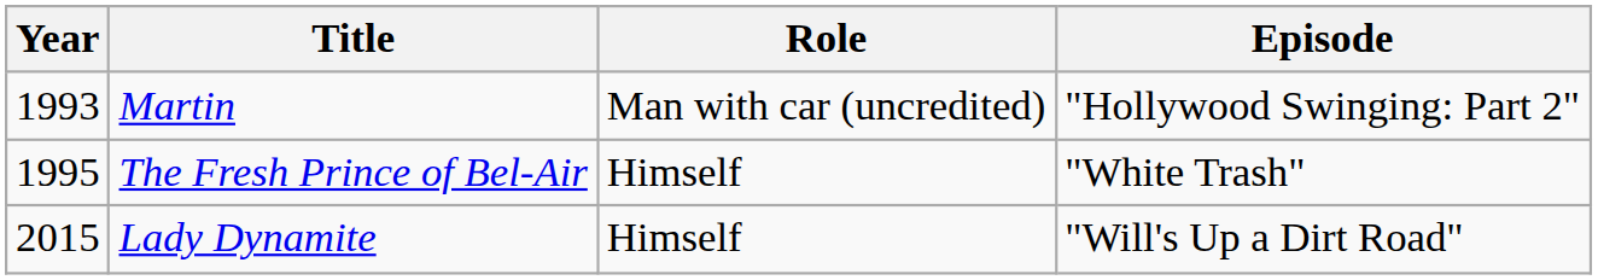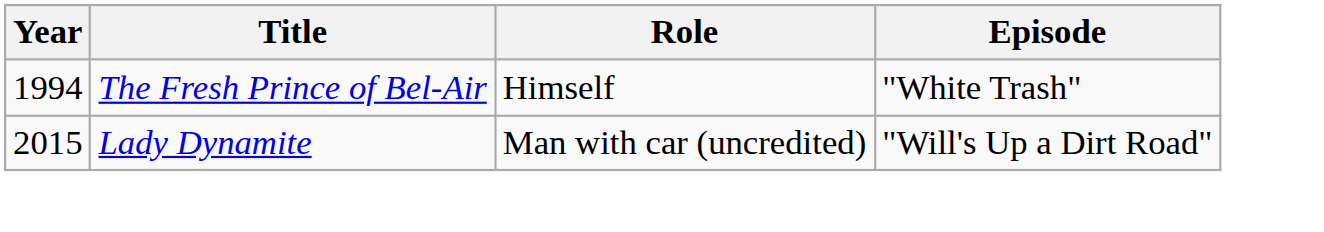 <table class="wikitable">
 <tr>
 <th>Year</th>
 <th>Title</th>
 <th>Role</th>
 <th>Episode</th>
 </tr>
 <tr>
-<td>1993</td>
-<td><em><a href='#'>Martin</a></em></td>
-<td>Man with car (uncredited)</td>
-<td>"Hollywood Swinging: Part 2"</td>
-</tr>
-<tr>
-<td>1995</td>
+<td>1994</td>
 <td><em><a href='#'>The Fresh Prince of Bel-Air</a></em></td>
 <td>Himself</td>
 <td>"White Trash"</td>
 </tr>
 <tr>
 <td>2015</td>
 <td><em><a href='#'>Lady Dynamite</a></em></td>
-<td>Himself</td>
+<td>Man with car (uncredited)</td>
 <td>"Will's Up a Dirt Road"</td>
 </tr>
 </table>
